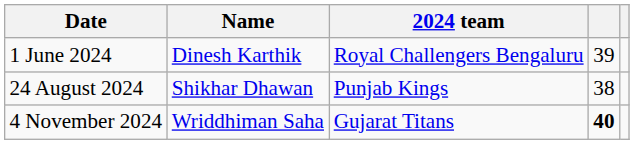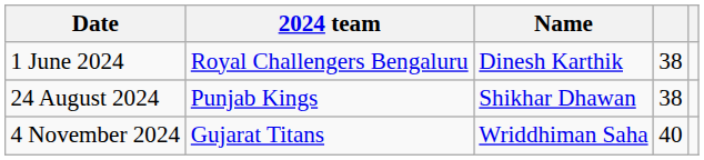 <table class="wikitable">
 <tr>
 <th scope="col">Date</th>
+<th scope="col"><a href='#'>2024</a> team</th>
 <th scope="col">Name</th>
-<th scope="col"><a href='#'>2024</a> team</th>
 <th scope="col"></th>
 <th scope="col"></th>
 </tr>
 <tr>
 <td>1 June 2024</td>
+<td><a href='#'>Royal Challengers Bengaluru</a></td>
 <td> <a href='#'>Dinesh Karthik</a></td>
-<td><a href='#'>Royal Challengers Bengaluru</a></td>
-<td>39</td>
+<td>38</td>
 <td></td>
 </tr>
 <tr>
 <td>24 August 2024</td>
+<td><a href='#'>Punjab Kings</a></td>
 <td> <a href='#'>Shikhar Dhawan</a></td>
-<td><a href='#'>Punjab Kings</a></td>
 <td>38</td>
 <td></td>
 </tr>
 <tr>
 <td>4 November 2024</td>
+<td><a href='#'>Gujarat Titans</a></td>
 <td> <a href='#'>Wriddhiman Saha</a></td>
-<td><a href='#'>Gujarat Titans</a></td>
-<td><strong>40</strong></td>
+<td>40</td>
 <td></td>
 </tr>
 </table>
